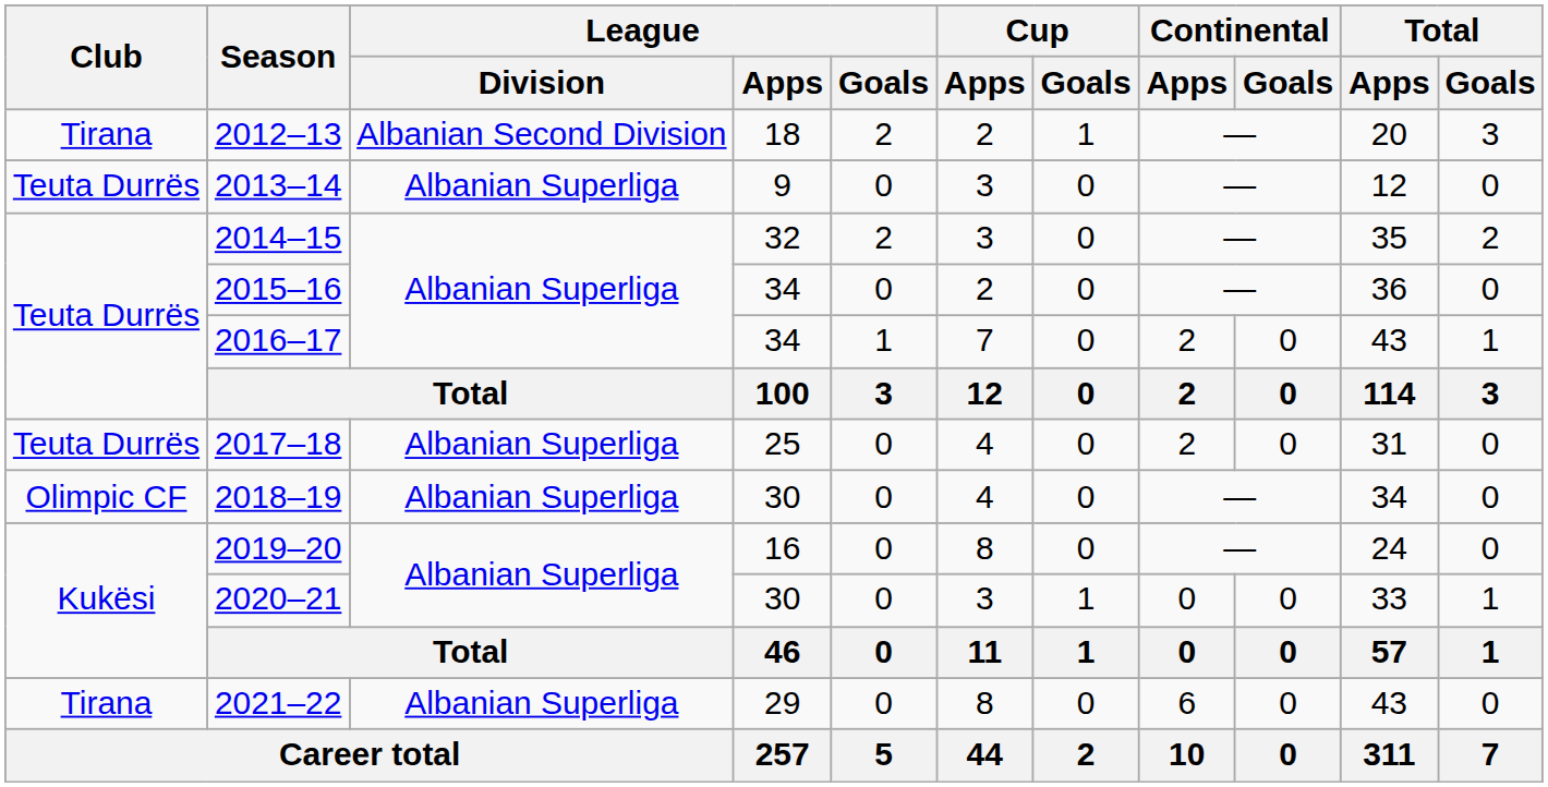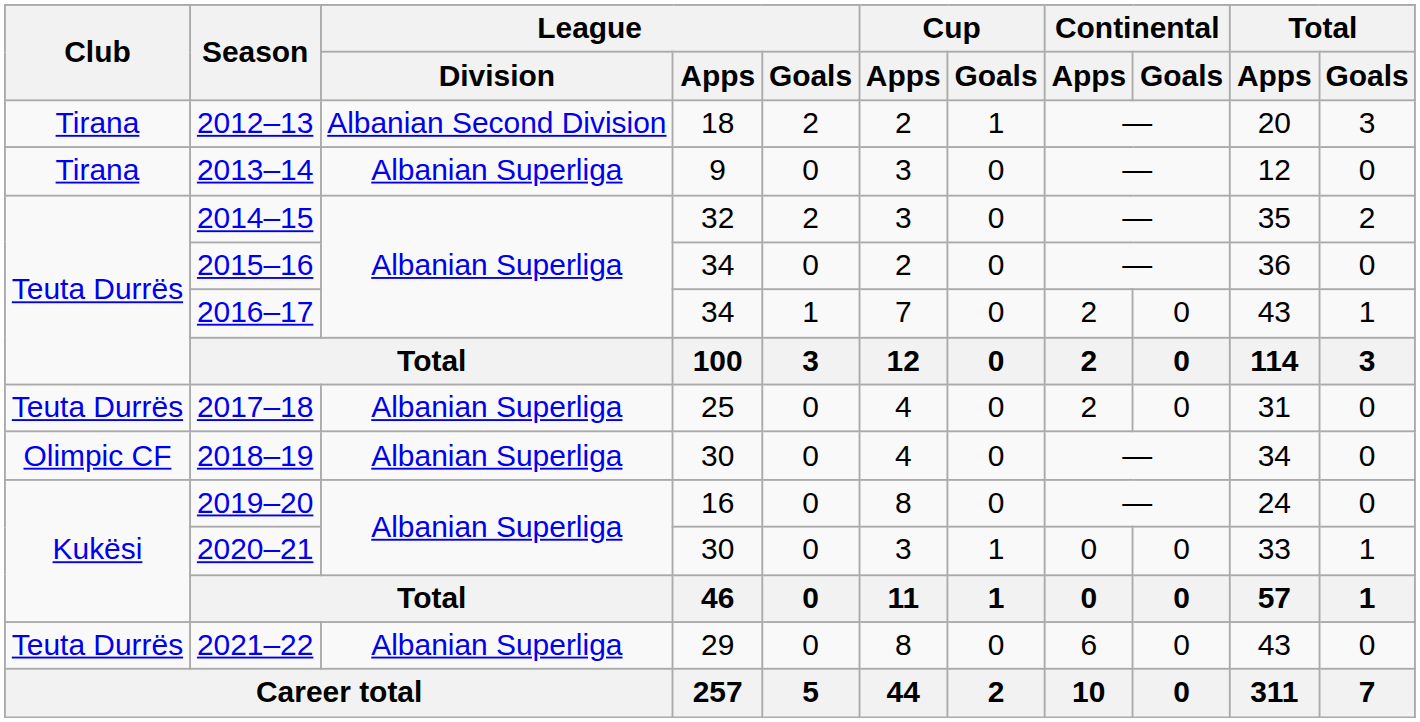 <table class="wikitable" style="text-align: center;">
 <tr>
 <th rowspan="2">Club</th>
 <th rowspan="2">Season</th>
 <th colspan="3">League</th>
 <th colspan="2">Cup</th>
 <th colspan="2">Continental</th>
 <th colspan="2">Total</th>
 </tr>
 <tr>
 <th>Division</th>
 <th>Apps</th>
 <th>Goals</th>
 <th>Apps</th>
 <th>Goals</th>
 <th>Apps</th>
 <th>Goals</th>
 <th>Apps</th>
 <th>Goals</th>
 </tr>
 <tr>
 <td rowspan="1"><a href='#'>Tirana</a></td>
 <td><a href='#'>2012–13</a></td>
 <td rowspan="1"><a href='#'>Albanian Second Division</a></td>
 <td>18</td>
 <td>2</td>
 <td>2</td>
 <td>1</td>
 <td colspan="2">—</td>
 <td>20</td>
 <td>3</td>
 </tr>
 <tr>
-<td rowspan="1"><a href='#'>Teuta Durrës</a></td>
+<td rowspan="1"><a href='#'>Tirana</a></td>
 <td><a href='#'>2013–14</a></td>
 <td rowspan="1"><a href='#'>Albanian Superliga</a></td>
 <td>9</td>
 <td>0</td>
 <td>3</td>
 <td>0</td>
 <td colspan="2">—</td>
 <td>12</td>
 <td>0</td>
 </tr>
 <tr>
 <td rowspan="4"><a href='#'>Teuta Durrës</a></td>
 <td><a href='#'>2014–15</a></td>
 <td rowspan="3"><a href='#'>Albanian Superliga</a></td>
 <td>32</td>
 <td>2</td>
 <td>3</td>
 <td>0</td>
 <td colspan="2">—</td>
 <td>35</td>
 <td>2</td>
 </tr>
 <tr>
 <td><a href='#'>2015–16</a></td>
 <td>34</td>
 <td>0</td>
 <td>2</td>
 <td>0</td>
 <td colspan="2">—</td>
 <td>36</td>
 <td>0</td>
 </tr>
 <tr>
 <td><a href='#'>2016–17</a></td>
 <td>34</td>
 <td>1</td>
 <td>7</td>
 <td>0</td>
 <td>2</td>
 <td>0</td>
 <td>43</td>
 <td>1</td>
 </tr>
 <tr>
 <th colspan="2">Total</th>
 <th>100</th>
 <th>3</th>
 <th>12</th>
 <th>0</th>
 <th>2</th>
 <th>0</th>
 <th>114</th>
 <th>3</th>
 </tr>
 <tr>
 <td rowspan="1"><a href='#'>Teuta Durrës</a></td>
 <td><a href='#'>2017–18</a></td>
 <td rowspan="1"><a href='#'>Albanian Superliga</a></td>
 <td>25</td>
 <td>0</td>
 <td>4</td>
 <td>0</td>
 <td>2</td>
 <td>0</td>
 <td>31</td>
 <td>0</td>
 </tr>
 <tr>
 <td rowspan="1"><a href='#'>Olimpic CF</a></td>
 <td><a href='#'>2018–19</a></td>
 <td rowspan="1"><a href='#'>Albanian Superliga</a></td>
 <td>30</td>
 <td>0</td>
 <td>4</td>
 <td>0</td>
 <td colspan="2">—</td>
 <td>34</td>
 <td>0</td>
 </tr>
 <tr>
 <td rowspan="3"><a href='#'>Kukësi</a></td>
 <td><a href='#'>2019–20</a></td>
 <td rowspan="2"><a href='#'>Albanian Superliga</a></td>
 <td>16</td>
 <td>0</td>
 <td>8</td>
 <td>0</td>
 <td colspan="2">—</td>
 <td>24</td>
 <td>0</td>
 </tr>
 <tr>
 <td><a href='#'>2020–21</a></td>
 <td>30</td>
 <td>0</td>
 <td>3</td>
 <td>1</td>
 <td>0</td>
 <td>0</td>
 <td>33</td>
 <td>1</td>
 </tr>
 <tr>
 <th colspan="2">Total</th>
 <th>46</th>
 <th>0</th>
 <th>11</th>
 <th>1</th>
 <th>0</th>
 <th>0</th>
 <th>57</th>
 <th>1</th>
 </tr>
 <tr>
-<td rowspan="1"><a href='#'>Tirana</a></td>
+<td rowspan="1"><a href='#'>Teuta Durrës</a></td>
 <td><a href='#'>2021–22</a></td>
 <td rowspan="1"><a href='#'>Albanian Superliga</a></td>
 <td>29</td>
 <td>0</td>
 <td>8</td>
 <td>0</td>
 <td>6</td>
 <td>0</td>
 <td>43</td>
 <td>0</td>
 </tr>
 <tr>
 <th colspan="3">Career total</th>
 <th>257</th>
 <th>5</th>
 <th>44</th>
 <th>2</th>
 <th>10</th>
 <th>0</th>
 <th>311</th>
 <th>7</th>
 </tr>
 </table>
